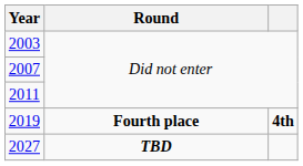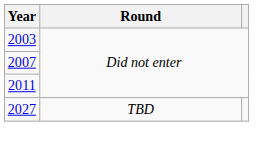 <table class="wikitable" style="text-align: center; font-size:90%">
 <tr>
 <th>Year</th>
 <th style="width:200px">Round</th>
 <th></th>
 </tr>
 <tr>
 <td><a href='#'>2003</a></td>
 <td colspan="2" rowspan="3"><em>Did not enter</em></td>
 </tr>
 <tr>
 <td><a href='#'>2007</a></td>
 </tr>
 <tr>
 <td><a href='#'>2011</a></td>
 </tr>
 <tr>
-<td><a href='#'>2019</a></td>
-<td><strong>Fourth place</strong></td>
-<td><strong>4th</strong></td>
-</tr>
-<tr>
 <td><a href='#'>2027</a></td>
-<td><strong><em>TBD</em></strong></td>
+<td><em>TBD</em></td>
 <td></td>
 </tr>
 </table>
